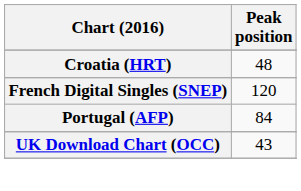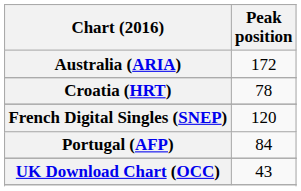 <table class="wikitable sortable plainrowheaders" style="text-align:center">
 <tr>
 <th scope="col">Chart (2016)</th>
 <th scope="col">Peak<br>position</th>
 </tr>
 <tr>
+<th scope="row">Australia (<a href='#'>ARIA</a>)</th>
+<td>172</td>
+</tr>
+<tr>
 </tr>
 <tr>
 <th scope="row">Croatia (<a href='#'>HRT</a>)</th>
-<td>48</td>
+<td>78</td>
 </tr>
 <tr>
 </tr>
 <tr>
 <th scope="row">French Digital Singles (<a href='#'>SNEP</a>)</th>
 <td>120</td>
 </tr>
 <tr>
 <th scope="row">Portugal (<a href='#'>AFP</a>)</th>
 <td>84</td>
 </tr>
 <tr>
 </tr>
 <tr>
 </tr>
 <tr>
 </tr>
 <tr>
 <th scope="row"><a href='#'>UK Download Chart</a> (<a href='#'>OCC</a>)</th>
 <td>43</td>
 </tr>
 <tr>
 </tr>
 <tr>
 </tr>
 </table>
